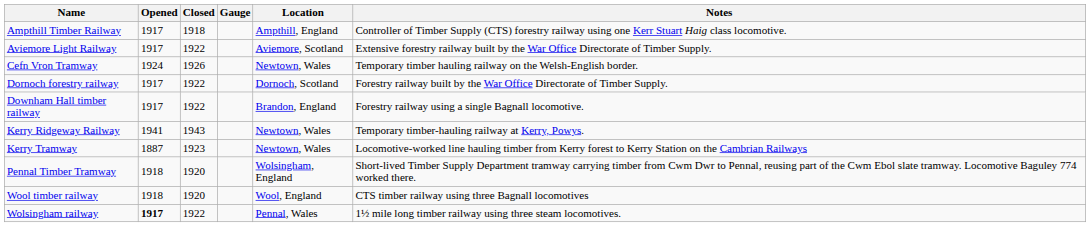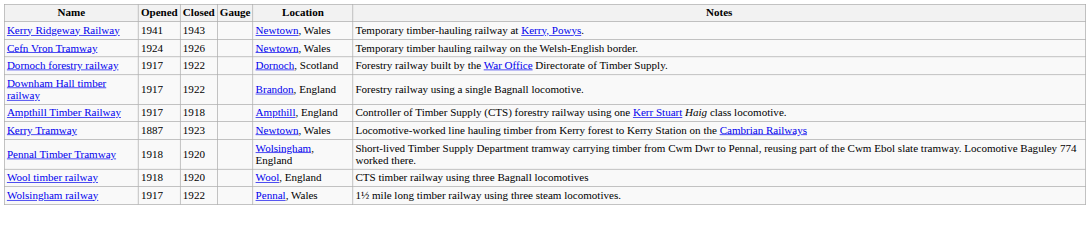 <table class="wikitable">
 <tr>
 <th>Name</th>
 <th>Opened</th>
 <th>Closed</th>
 <th>Gauge</th>
 <th>Location</th>
 <th>Notes</th>
 </tr>
 <tr>
-<td><a href='#'>Ampthill Timber Railway</a></td>
-<td>1917</td>
-<td>1918</td>
+<td><a href='#'>Kerry Ridgeway Railway</a></td>
+<td>1941</td>
+<td>1943</td>
 <td></td>
-<td><a href='#'>Ampthill</a>, England</td>
-<td>Controller of Timber Supply (CTS) forestry railway using one <a href='#'>Kerr Stuart</a> <em>Haig</em> class locomotive.</td>
-</tr>
-<tr>
-<td><a href='#'>Aviemore Light Railway</a></td>
-<td>1917</td>
-<td>1922</td>
-<td></td>
-<td><a href='#'>Aviemore</a>, Scotland</td>
-<td>Extensive forestry railway built by the <a href='#'>War Office</a> Directorate of Timber Supply.</td>
+<td><a href='#'>Newtown</a>, Wales</td>
+<td>Temporary timber-hauling railway at <a href='#'>Kerry, Powys</a>.</td>
 </tr>
 <tr>
 <td><a href='#'>Cefn Vron Tramway</a></td>
 <td>1924</td>
 <td>1926</td>
 <td></td>
 <td><a href='#'>Newtown</a>, Wales</td>
 <td>Temporary timber hauling railway on the Welsh-English border.</td>
 </tr>
 <tr>
 <td><a href='#'>Dornoch forestry railway</a></td>
 <td>1917</td>
 <td>1922</td>
 <td></td>
 <td><a href='#'>Dornoch</a>, Scotland</td>
 <td>Forestry railway built by the <a href='#'>War Office</a> Directorate of Timber Supply.</td>
 </tr>
 <tr>
 <td><a href='#'>Downham Hall timber railway</a></td>
 <td>1917</td>
 <td>1922</td>
 <td></td>
 <td><a href='#'>Brandon</a>, England</td>
 <td>Forestry railway using a single Bagnall locomotive.</td>
 </tr>
 <tr>
-<td><a href='#'>Kerry Ridgeway Railway</a></td>
-<td>1941</td>
-<td>1943</td>
+<td><a href='#'>Ampthill Timber Railway</a></td>
+<td>1917</td>
+<td>1918</td>
 <td></td>
-<td><a href='#'>Newtown</a>, Wales</td>
-<td>Temporary timber-hauling railway at <a href='#'>Kerry, Powys</a>.</td>
+<td><a href='#'>Ampthill</a>, England</td>
+<td>Controller of Timber Supply (CTS) forestry railway using one <a href='#'>Kerr Stuart</a> <em>Haig</em> class locomotive.</td>
 </tr>
 <tr>
 <td><a href='#'>Kerry Tramway</a></td>
 <td>1887</td>
 <td>1923</td>
 <td></td>
 <td><a href='#'>Newtown</a>, Wales</td>
 <td>Locomotive-worked line hauling timber from Kerry forest to Kerry Station on the <a href='#'>Cambrian Railways</a></td>
 </tr>
 <tr>
 <td><a href='#'>Pennal Timber Tramway</a></td>
 <td>1918</td>
 <td>1920</td>
 <td></td>
 <td><a href='#'>Wolsingham</a>, England</td>
 <td>Short-lived Timber Supply Department tramway carrying timber from Cwm Dwr to Pennal, reusing part of the Cwm Ebol slate tramway. Locomotive Baguley 774 worked there.</td>
 </tr>
 <tr>
 <td><a href='#'>Wool timber railway</a></td>
 <td>1918</td>
 <td>1920</td>
 <td></td>
 <td><a href='#'>Wool</a>, England</td>
 <td>CTS timber railway using three Bagnall locomotives</td>
 </tr>
 <tr>
 <td><a href='#'>Wolsingham railway</a></td>
-<td><strong>1917</strong></td>
+<td>1917</td>
 <td>1922</td>
 <td></td>
 <td><a href='#'>Pennal</a>, Wales</td>
 <td>1½ mile long timber railway using three steam locomotives.</td>
 </tr>
 </table>
